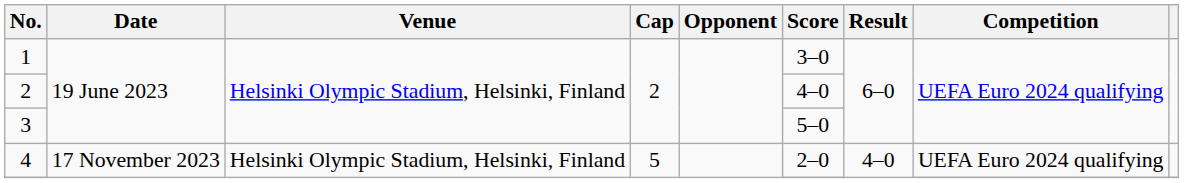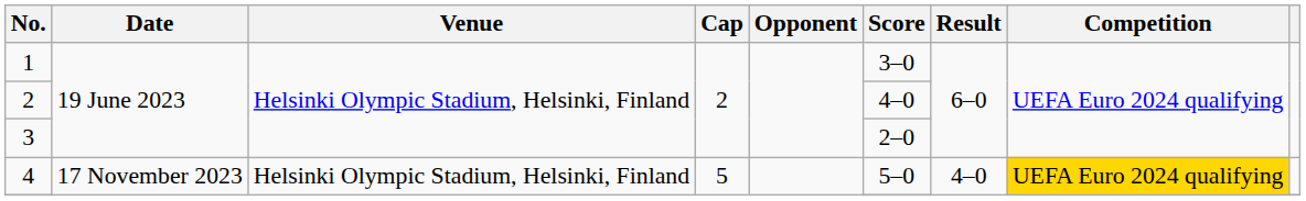 <table class="wikitable">
 <tr>
 <th scope="col">No.</th>
 <th scope="col">Date</th>
 <th scope="col">Venue</th>
 <th scope="col">Cap</th>
 <th scope="col">Opponent</th>
 <th scope="col">Score</th>
 <th scope="col">Result</th>
 <th scope="col">Competition</th>
 <th scope="col" class="unsortable"></th>
 </tr>
 <tr>
 <td align="center">1</td>
 <td rowspan="3">19 June 2023</td>
 <td rowspan="3"><a href='#'>Helsinki Olympic Stadium</a>, Helsinki, Finland</td>
 <td rowspan="3" align="center">2</td>
 <td rowspan="3"></td>
 <td align="center">3–0</td>
 <td rowspan="3" align="center">6–0</td>
 <td rowspan="3"><a href='#'>UEFA Euro 2024 qualifying</a></td>
 <td rowspan="3" align="center"></td>
 </tr>
 <tr>
 <td align="center">2</td>
 <td align="center">4–0</td>
 </tr>
 <tr>
 <td align="center">3</td>
-<td align="center">5–0</td>
+<td align="center">2–0</td>
 </tr>
 <tr>
 <td align="center">4</td>
 <td rowspan="2">17 November 2023</td>
 <td rowspan="2">Helsinki Olympic Stadium, Helsinki, Finland</td>
 <td rowspan="2" align="center">5</td>
 <td rowspan="3"></td>
-<td align="center">2–0</td>
+<td align="center">5–0</td>
 <td rowspan="3" align="center">4–0</td>
-<td>UEFA Euro 2024 qualifying</td>
+<td style="background: gold;">UEFA Euro 2024 qualifying</td>
 <td></td>
 </tr>
 <tr>
 </tr>
 </table>
